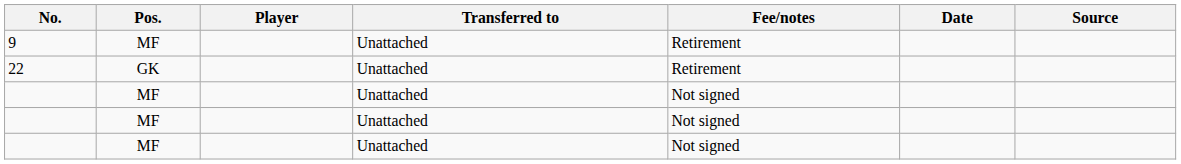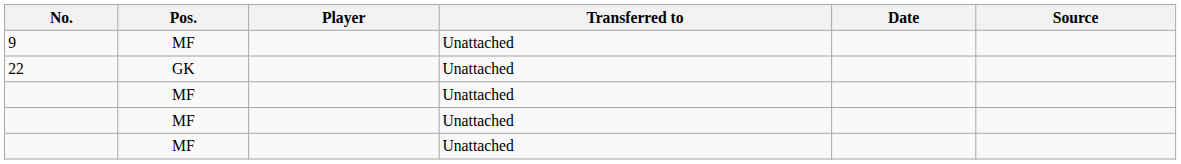 <table class="wikitable sortable" style="width:90%; text-align:center; font-size:95%; text-align:left;">
 <tr>
 <th><strong>No.</strong></th>
 <th><strong>Pos.</strong></th>
 <th><strong>Player</strong></th>
 <th><strong>Transferred to</strong></th>
-<th><strong>Fee/notes</strong></th>
 <th><strong>Date</strong></th>
 <th><strong>Source</strong></th>
 </tr>
 <tr>
 <td>9</td>
 <td align=center>MF</td>
 <td></td>
 <td>Unattached</td>
-<td>Retirement</td>
 <td></td>
 <td></td>
 </tr>
 <tr>
 <td>22</td>
 <td align=center>GK</td>
 <td></td>
 <td>Unattached</td>
-<td>Retirement</td>
 <td></td>
 <td></td>
 </tr>
 <tr>
 <td></td>
 <td align=center>MF</td>
 <td></td>
 <td>Unattached</td>
-<td>Not signed</td>
 <td></td>
 <td></td>
 </tr>
 <tr>
 <td></td>
 <td align=center>MF</td>
 <td></td>
 <td>Unattached</td>
-<td>Not signed</td>
 <td></td>
 <td></td>
 </tr>
 <tr>
 <td></td>
 <td align=center>MF</td>
 <td></td>
 <td>Unattached</td>
-<td>Not signed</td>
 <td></td>
 <td></td>
 </tr>
 </table>
